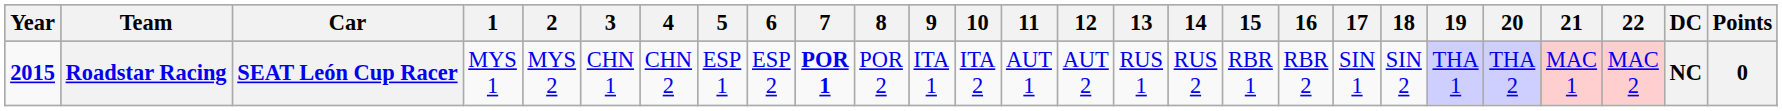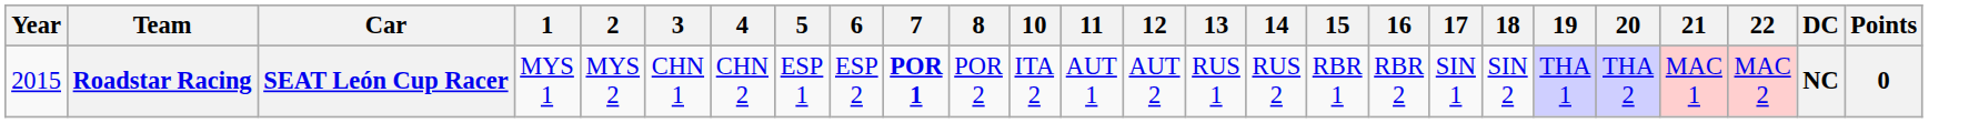 <table class="wikitable" style="text-align:center; font-size:85%">
 <tr>
 <th>Year</th>
 <th>Team</th>
 <th>Car</th>
 <th>1</th>
 <th>2</th>
 <th>3</th>
 <th>4</th>
 <th>5</th>
 <th>6</th>
 <th>7</th>
 <th>8</th>
-<th>9</th>
 <th>10</th>
 <th>11</th>
 <th>12</th>
 <th>13</th>
 <th>14</th>
 <th>15</th>
 <th>16</th>
 <th>17</th>
 <th>18</th>
 <th>19</th>
 <th>20</th>
 <th>21</th>
 <th>22</th>
 <th>DC</th>
 <th>Points</th>
 </tr>
 <tr>
-<td><strong><a href='#'>2015</a></strong></td>
+<td><a href='#'>2015</a></td>
 <th><a href='#'>Roadstar Racing</a></th>
 <th><a href='#'>SEAT León Cup Racer</a></th>
 <td style="background:#;"><a href='#'>MYS<br>1</a></td>
 <td style="background:#;"><a href='#'>MYS<br>2</a></td>
 <td style="background:#;"><a href='#'>CHN<br>1</a></td>
 <td style="background:#;"><a href='#'>CHN<br>2</a></td>
 <td style="background:#;"><a href='#'>ESP<br>1</a></td>
 <td style="background:#;"><a href='#'>ESP<br>2</a></td>
 <td style="background:#;"><strong><a href='#'>POR<br>1</a></strong></td>
 <td style="background:#;"><a href='#'>POR<br>2</a></td>
-<td style="background:#;"><a href='#'>ITA<br>1</a></td>
 <td style="background:#;"><a href='#'>ITA<br>2</a></td>
 <td style="background:#;"><a href='#'>AUT<br>1</a></td>
 <td style="background:#;"><a href='#'>AUT<br>2</a></td>
 <td style="background:#;"><a href='#'>RUS<br>1</a></td>
 <td style="background:#;"><a href='#'>RUS<br>2</a></td>
 <td style="background:#;"><a href='#'>RBR<br>1</a></td>
 <td style="background:#;"><a href='#'>RBR<br>2</a></td>
 <td style="background:#;"><a href='#'>SIN<br>1</a></td>
 <td style="background:#;"><a href='#'>SIN<br>2</a></td>
 <td style="background:#CFCFFF;"><a href='#'>THA<br>1</a><br></td>
 <td style="background:#CFCFFF;"><a href='#'>THA<br>2</a><br></td>
 <td style="background:#FFCFCF;"><a href='#'>MAC<br>1</a><br></td>
 <td style="background:#FFCFCF;"><a href='#'>MAC<br>2</a><br></td>
 <th>NC</th>
 <th>0</th>
 </tr>
 </table>
